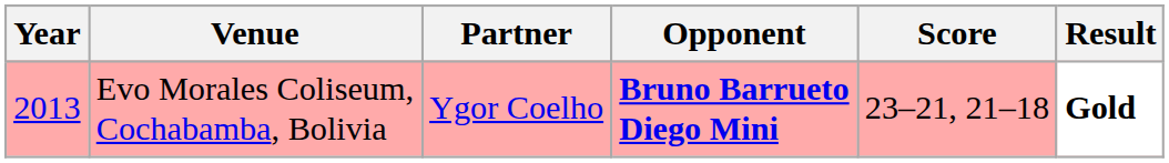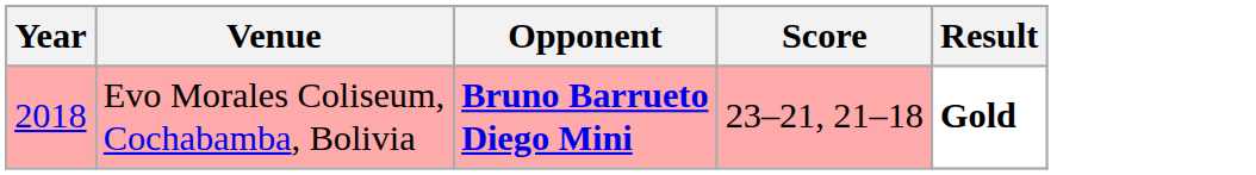 <table class="sortable wikitable" style="font-size: 90%;">
 <tr>
 <th>Year</th>
 <th>Venue</th>
-<th>Partner</th>
 <th>Opponent</th>
 <th>Score</th>
 <th>Result</th>
 </tr>
 <tr style="background:#FFAAAA">
-<td align="center"><a href='#'>2013</a></td>
+<td align="center"><a href='#'>2018</a></td>
 <td align="left">Evo Morales Coliseum,<br><a href='#'>Cochabamba</a>, Bolivia</td>
-<td align="left"> <a href='#'>Ygor Coelho</a></td>
 <td align="left"><strong> <a href='#'>Bruno Barrueto</a><br> <a href='#'>Diego Mini</a></strong></td>
 <td align="left">23–21, 21–18</td>
 <td style="text-align:left; background:white"> <strong>Gold</strong></td>
 </tr>
 </table>
